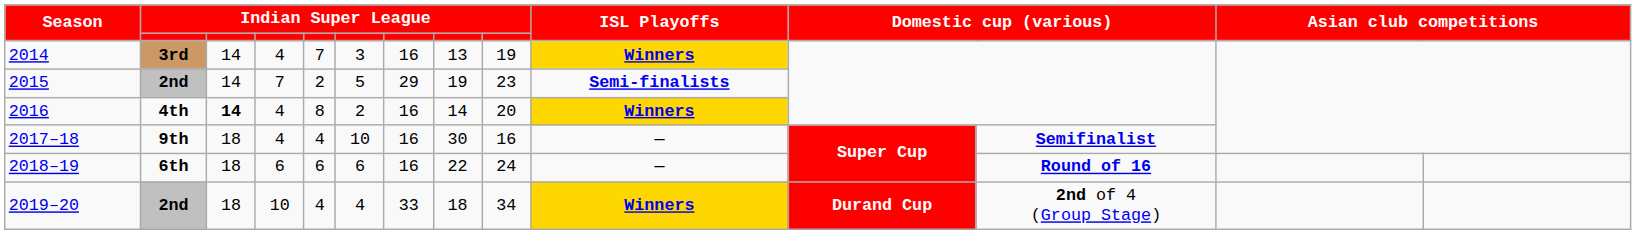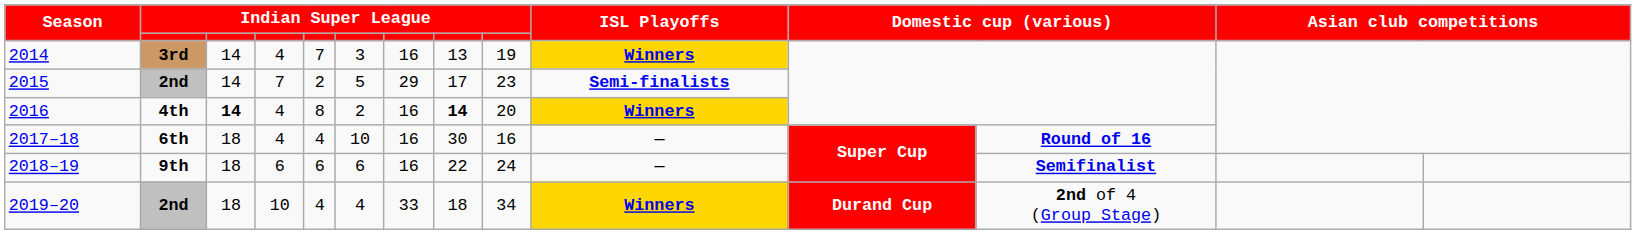 <table class="wikitable" style="font-size:90%; width:90%; text-align:center;">
 <tr>
 <th scope="col" rowspan="2" style="background:Red; color:White;">Season</th>
 <th colspan="8" style="background:Red; color:White;">Indian Super League</th>
 <th scope="col" rowspan=2 class="unsortable" style="background:Red; color:White;">ISL Playoffs</th>
 <th colspan="2" rowspan="2" style="background:Red; color:White;">Domestic cup (various)</th>
 <th colspan="2" rowspan="2" style="background:Red; color:White;">Asian club competitions</th>
 </tr>
 <tr>
 <th style="background:Red; color:White;"></th>
 <th style="background:Red; color:White;"></th>
 <th style="background:Red; color:White;"></th>
 <th style="background:Red; color:White;"></th>
 <th style="background:Red; color:White;"></th>
 <th style="background:Red; color:White;"></th>
 <th style="background:Red; color:White;"></th>
 <th style="background:Red; color:White;"></th>
 </tr>
 <tr>
 <td align=left><a href='#'>2014</a></td>
 <td style="background:#c96;"><strong>3rd</strong></td>
 <td>14</td>
 <td>4</td>
 <td>7</td>
 <td>3</td>
 <td>16</td>
 <td>13</td>
 <td>19</td>
 <td style="background:gold;"><a href='#'><strong>Winners</strong></a></td>
 <td colspan="2" rowspan="3"></td>
 <td colspan="2" rowspan="4"></td>
 </tr>
 <tr>
 <td align=left><a href='#'>2015</a></td>
 <td style="background:silver;"><strong>2nd</strong></td>
 <td>14</td>
 <td>7</td>
 <td>2</td>
 <td>5</td>
 <td>29</td>
-<td>19</td>
+<td>17</td>
 <td>23</td>
 <td><a href='#'><strong>Semi-finalists</strong></a></td>
 </tr>
 <tr>
 <td align=left><a href='#'>2016</a></td>
 <td><strong>4th</strong></td>
 <td><strong>14</strong></td>
 <td>4</td>
 <td>8</td>
 <td>2</td>
 <td>16</td>
-<td>14</td>
+<td><strong>14</strong></td>
 <td>20</td>
 <td style="background:gold;"><a href='#'><strong>Winners</strong></a></td>
 </tr>
 <tr>
 <td align=left><a href='#'>2017–18</a></td>
-<td><strong>9th</strong></td>
+<td><strong>6th</strong></td>
 <td>18</td>
 <td>4</td>
 <td>4</td>
 <td>10</td>
 <td>16</td>
 <td>30</td>
 <td>16</td>
 <td>—</td>
 <th rowspan="2" style="background:Red; color:White;">Super Cup</th>
-<td><a href='#'><strong>Semifinalist</strong></a></td>
+<td><a href='#'><strong>Round of 16</strong></a></td>
 </tr>
 <tr>
 <td align=left><a href='#'>2018–19</a></td>
-<td><strong>6th</strong></td>
+<td><strong>9th</strong></td>
 <td>18</td>
 <td>6</td>
 <td>6</td>
 <td>6</td>
 <td>16</td>
 <td>22</td>
 <td>24</td>
 <td>—</td>
-<td><a href='#'><strong>Round of 16</strong></a></td>
+<td><a href='#'><strong>Semifinalist</strong></a></td>
 <td></td>
 <td></td>
 </tr>
 <tr>
 <td align=left><a href='#'>2019–20</a></td>
 <td style="background:silver;"><strong>2nd</strong></td>
 <td>18</td>
 <td>10</td>
 <td>4</td>
 <td>4</td>
 <td>33</td>
 <td>18</td>
 <td>34</td>
 <td style="background:gold;"><a href='#'><strong>Winners</strong></a></td>
 <th style="background:Red; color:White;">Durand Cup</th>
 <td><strong>2nd</strong> of 4<br>(<a href='#'>Group Stage</a>)</td>
 <td></td>
 <td></td>
 </tr>
 </table>
